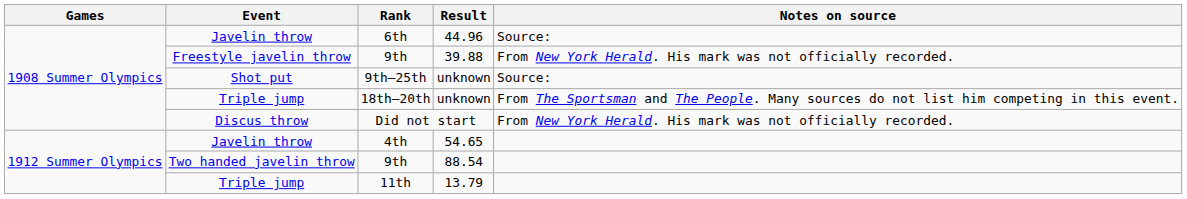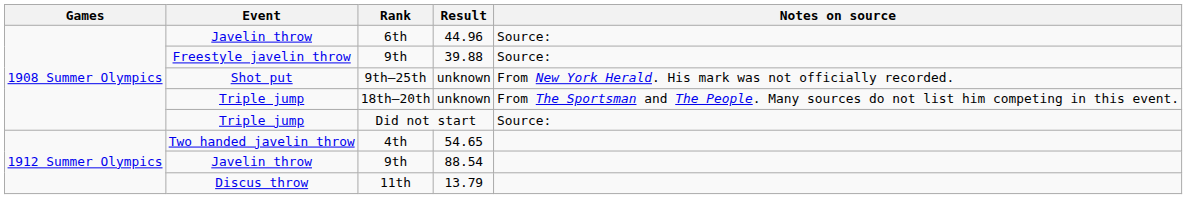 <table class="wikitable" style=" text-align:center;">
 <tr>
 <th>Games</th>
 <th>Event</th>
 <th>Rank</th>
 <th>Result</th>
 <th>Notes on source</th>
 </tr>
 <tr>
 <td rowspan=5><a href='#'>1908 Summer Olympics</a></td>
 <td><a href='#'>Javelin throw</a></td>
 <td>6th</td>
 <td>44.96</td>
 <td align=left>Source:</td>
 </tr>
 <tr>
 <td><a href='#'>Freestyle javelin throw</a></td>
 <td>9th</td>
 <td>39.88</td>
-<td align=left>From <em><a href='#'>New York Herald</a></em>. His mark was not officially recorded.</td>
+<td align=left>Source:</td>
 </tr>
 <tr>
 <td><a href='#'>Shot put</a></td>
 <td>9th–25th</td>
 <td>unknown</td>
-<td align=left>Source:</td>
+<td align=left>From <em><a href='#'>New York Herald</a></em>. His mark was not officially recorded.</td>
 </tr>
 <tr>
 <td><a href='#'>Triple jump</a></td>
 <td>18th–20th</td>
 <td>unknown</td>
 <td align=left>From <em><a href='#'>The Sportsman</a></em> and <em><a href='#'>The People</a></em>. Many sources do not list him competing in this event.</td>
 </tr>
 <tr>
-<td><a href='#'>Discus throw</a></td>
+<td><a href='#'>Triple jump</a></td>
 <td colspan=2>Did not start</td>
-<td align=left>From <em><a href='#'>New York Herald</a></em>. His mark was not officially recorded.</td>
+<td align=left>Source:</td>
 </tr>
 <tr>
 <td rowspan=3><a href='#'>1912 Summer Olympics</a></td>
-<td><a href='#'>Javelin throw</a></td>
+<td><a href='#'>Two handed javelin throw</a></td>
 <td>4th</td>
 <td>54.65</td>
 <td></td>
 </tr>
 <tr>
-<td><a href='#'>Two handed javelin throw</a></td>
+<td><a href='#'>Javelin throw</a></td>
 <td>9th</td>
 <td>88.54</td>
 <td></td>
 </tr>
 <tr>
-<td><a href='#'>Triple jump</a></td>
+<td><a href='#'>Discus throw</a></td>
 <td>11th</td>
 <td>13.79</td>
 <td></td>
 </tr>
 </table>
